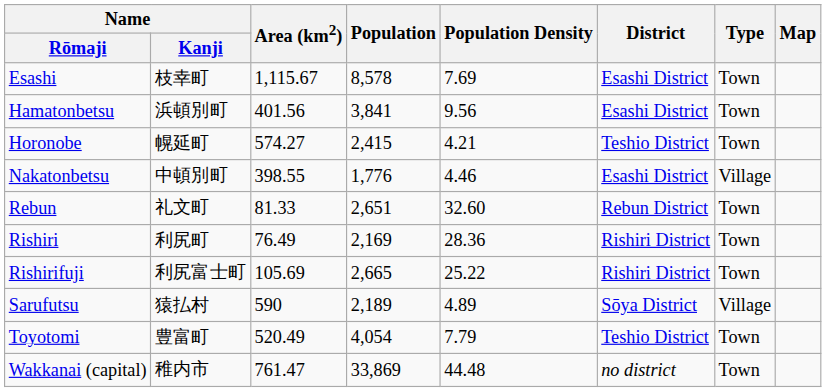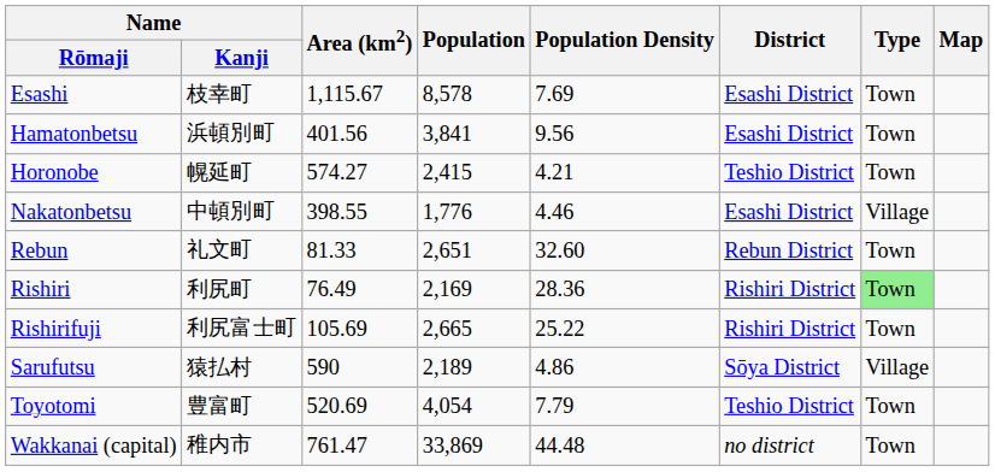 <table class="wikitable sortable">
 <tr>
 <th colspan="2">Name</th>
 <th rowspan="2">Area (km<sup>2</sup>)</th>
 <th rowspan="2">Population</th>
 <th rowspan="2">Population Density</th>
 <th rowspan="2">District</th>
 <th rowspan="2">Type</th>
 <th rowspan="2">Map</th>
 </tr>
 <tr>
 <th><a href='#'>Rōmaji</a></th>
 <th><a href='#'>Kanji</a></th>
 </tr>
 <tr>
 <td> <a href='#'>Esashi</a></td>
 <td>枝幸町</td>
 <td>1,115.67</td>
 <td>8,578</td>
 <td>7.69</td>
 <td><a href='#'>Esashi District</a></td>
 <td>Town</td>
 <td></td>
 </tr>
 <tr>
 <td> <a href='#'>Hamatonbetsu</a></td>
 <td>浜頓別町</td>
 <td>401.56</td>
 <td>3,841</td>
 <td>9.56</td>
 <td><a href='#'>Esashi District</a></td>
 <td>Town</td>
 <td></td>
 </tr>
 <tr>
 <td> <a href='#'>Horonobe</a></td>
 <td>幌延町</td>
 <td>574.27</td>
 <td>2,415</td>
 <td>4.21</td>
 <td><a href='#'>Teshio District</a></td>
 <td>Town</td>
 <td></td>
 </tr>
 <tr>
 <td> <a href='#'>Nakatonbetsu</a></td>
 <td>中頓別町</td>
 <td>398.55</td>
 <td>1,776</td>
 <td>4.46</td>
 <td><a href='#'>Esashi District</a></td>
 <td>Village</td>
 <td></td>
 </tr>
 <tr>
 <td> <a href='#'>Rebun</a></td>
 <td>礼文町</td>
 <td>81.33</td>
 <td>2,651</td>
 <td>32.60</td>
 <td><a href='#'>Rebun District</a></td>
 <td>Town</td>
 <td></td>
 </tr>
 <tr>
 <td> <a href='#'>Rishiri</a></td>
 <td>利尻町</td>
 <td>76.49</td>
 <td>2,169</td>
 <td>28.36</td>
 <td><a href='#'>Rishiri District</a></td>
-<td>Town</td>
+<td style="background: lightgreen;">Town</td>
 <td></td>
 </tr>
 <tr>
 <td> <a href='#'>Rishirifuji</a></td>
 <td>利尻富士町</td>
 <td>105.69</td>
 <td>2,665</td>
 <td>25.22</td>
 <td><a href='#'>Rishiri District</a></td>
 <td>Town</td>
 <td></td>
 </tr>
 <tr>
 <td> <a href='#'>Sarufutsu</a></td>
 <td>猿払村</td>
 <td>590</td>
 <td>2,189</td>
-<td>4.89</td>
+<td>4.86</td>
 <td><a href='#'>Sōya District</a></td>
 <td>Village</td>
 <td></td>
 </tr>
 <tr>
 <td> <a href='#'>Toyotomi</a></td>
 <td>豊富町</td>
-<td>520.49</td>
+<td>520.69</td>
 <td>4,054</td>
 <td>7.79</td>
 <td><a href='#'>Teshio District</a></td>
 <td>Town</td>
 <td></td>
 </tr>
 <tr>
 <td> <a href='#'>Wakkanai</a> (capital)</td>
 <td>稚内市</td>
 <td>761.47</td>
 <td>33,869</td>
 <td>44.48</td>
 <td><em>no district</em></td>
 <td>Town</td>
 <td></td>
 </tr>
 </table>
